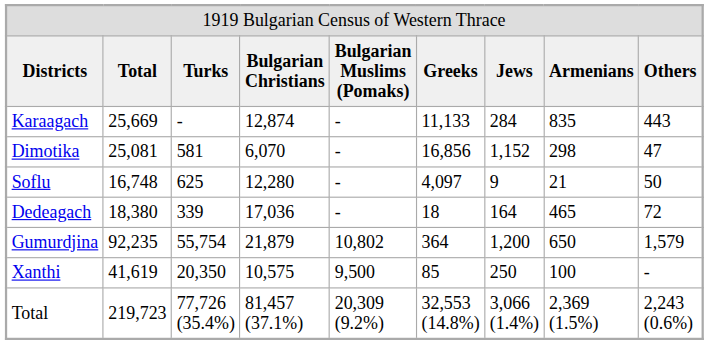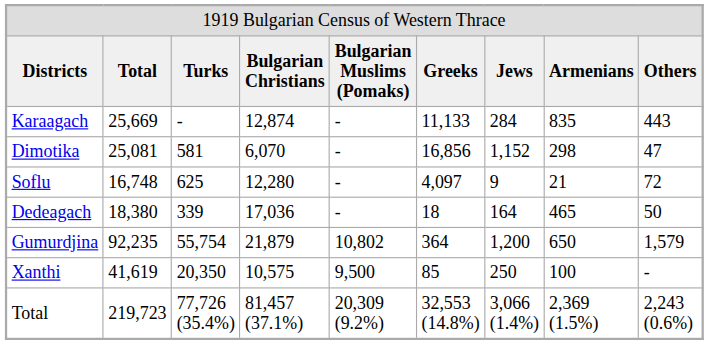 <table cellpadding="4" cellspacing="0" width=250 align="center" rules="all" style="margin: 1em; background: #ffffff; border: 2px solid #aaa; font-size: 100%;">
 <tr bgcolor=#DDDDDD>
 <td colspan=9 align="center">1919 Bulgarian Census of Western Thrace </td>
 </tr>
 <tr bgcolor=#f0f0f0 align="center">
 <th>Districts</th>
 <th>Total</th>
 <th>Turks</th>
 <th>Bulgarian Christians</th>
 <th>Bulgarian Muslims (Pomaks)</th>
 <th>Greeks</th>
 <th>Jews</th>
 <th>Armenians</th>
 <th>Others</th>
 </tr>
 <tr>
 <td><a href='#'>Karaagach</a></td>
 <td>25,669</td>
 <td>-</td>
 <td>12,874</td>
 <td>-</td>
 <td>11,133</td>
 <td>284</td>
 <td>835</td>
 <td>443</td>
 </tr>
 <tr>
 <td><a href='#'>Dimotika</a></td>
 <td>25,081</td>
 <td>581</td>
 <td>6,070</td>
 <td>-</td>
 <td>16,856</td>
 <td>1,152</td>
 <td>298</td>
 <td>47</td>
 </tr>
 <tr>
 <td><a href='#'>Soflu</a></td>
 <td>16,748</td>
 <td>625</td>
 <td>12,280</td>
 <td>-</td>
 <td>4,097</td>
 <td>9</td>
 <td>21</td>
-<td>50</td>
+<td>72</td>
 </tr>
 <tr>
 <td><a href='#'>Dedeagach</a></td>
 <td>18,380</td>
 <td>339</td>
 <td>17,036</td>
 <td>-</td>
 <td>18</td>
 <td>164</td>
 <td>465</td>
-<td>72</td>
+<td>50</td>
 </tr>
 <tr>
 <td><a href='#'>Gumurdjina</a></td>
 <td>92,235</td>
 <td>55,754</td>
 <td>21,879</td>
 <td>10,802</td>
 <td>364</td>
 <td>1,200</td>
 <td>650</td>
 <td>1,579</td>
 </tr>
 <tr>
 <td><a href='#'>Xanthi</a></td>
 <td>41,619</td>
 <td>20,350</td>
 <td>10,575</td>
 <td>9,500</td>
 <td>85</td>
 <td>250</td>
 <td>100</td>
 <td>-</td>
 </tr>
 <tr>
 <td>Total</td>
 <td>219,723</td>
 <td>77,726 (35.4%)</td>
 <td>81,457 (37.1%)</td>
 <td>20,309 (9.2%)</td>
 <td>32,553 (14.8%)</td>
 <td>3,066 (1.4%)</td>
 <td>2,369 (1.5%)</td>
 <td>2,243 (0.6%)</td>
 </tr>
 </table>
